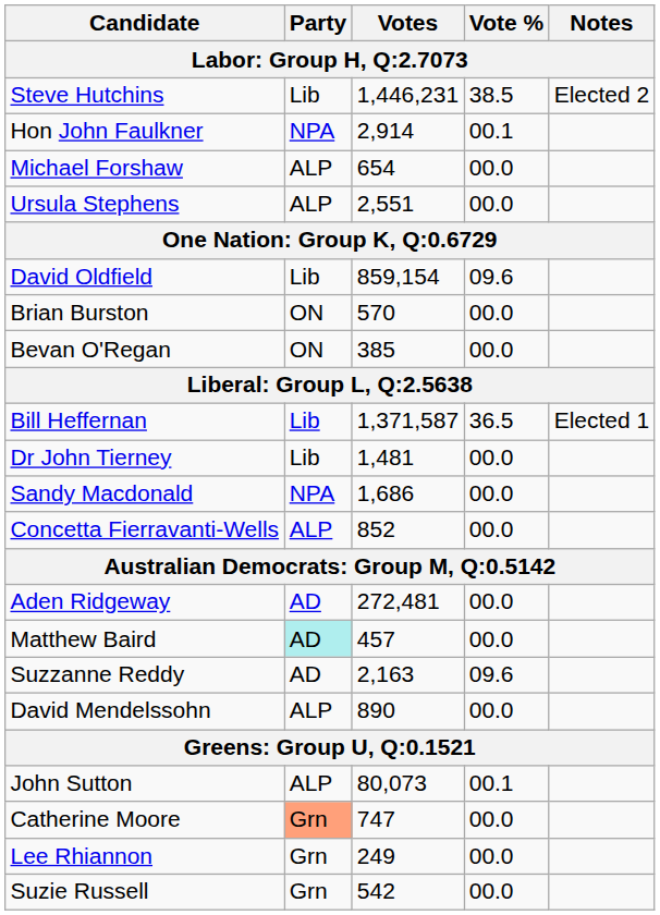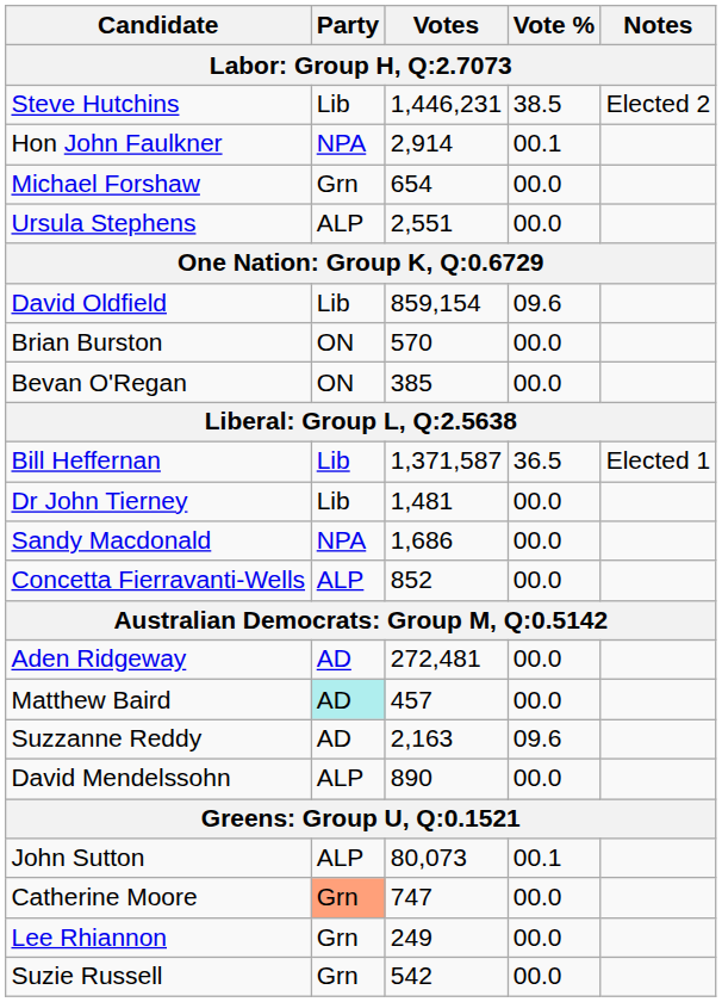 <table class="wikitable">
 <tr>
 <th>Candidate</th>
 <th>Party</th>
 <th>Votes</th>
 <th>Vote %</th>
 <th>Notes</th>
 </tr>
 <tr>
 <th colspan="5">Labor: Group H, Q:2.7073</th>
 </tr>
 <tr>
 <td><a href='#'>Steve Hutchins</a></td>
 <td>Lib</td>
 <td>1,446,231</td>
 <td>38.5</td>
 <td>Elected 2</td>
 </tr>
 <tr>
 <td>Hon <a href='#'>John Faulkner</a></td>
 <td><a href='#'>NPA</a></td>
 <td>2,914</td>
 <td>00.1</td>
 <td></td>
 </tr>
 <tr>
 <td><a href='#'>Michael Forshaw</a></td>
-<td>ALP</td>
+<td>Grn</td>
 <td>654</td>
 <td>00.0</td>
 <td></td>
 </tr>
 <tr>
 <td><a href='#'>Ursula Stephens</a></td>
 <td>ALP</td>
 <td>2,551</td>
 <td>00.0</td>
 <td></td>
 </tr>
 <tr>
 <th colspan="5">One Nation: Group K, Q:0.6729</th>
 </tr>
 <tr>
 <td><a href='#'>David Oldfield</a></td>
 <td>Lib</td>
 <td>859,154</td>
 <td>09.6</td>
 <td></td>
 </tr>
 <tr>
 <td>Brian Burston</td>
 <td>ON</td>
 <td>570</td>
 <td>00.0</td>
 <td></td>
 </tr>
 <tr>
 <td>Bevan O'Regan</td>
 <td>ON</td>
 <td>385</td>
 <td>00.0</td>
 <td></td>
 </tr>
 <tr>
 <th colspan="5">Liberal: Group L, Q:2.5638</th>
 </tr>
 <tr>
 <td><a href='#'>Bill Heffernan</a></td>
 <td><a href='#'>Lib</a></td>
 <td>1,371,587</td>
 <td>36.5</td>
 <td>Elected 1</td>
 </tr>
 <tr>
 <td><a href='#'>Dr John Tierney</a></td>
 <td>Lib</td>
 <td>1,481</td>
 <td>00.0</td>
 <td></td>
 </tr>
 <tr>
 <td><a href='#'>Sandy Macdonald</a></td>
 <td><a href='#'>NPA</a></td>
 <td>1,686</td>
 <td>00.0</td>
 <td></td>
 </tr>
 <tr>
 <td><a href='#'>Concetta Fierravanti-Wells</a></td>
 <td><a href='#'>ALP</a></td>
 <td>852</td>
 <td>00.0</td>
 <td></td>
 </tr>
 <tr>
 <th colspan="5">Australian Democrats: Group M, Q:0.5142</th>
 </tr>
 <tr>
 <td><a href='#'>Aden Ridgeway</a></td>
 <td><a href='#'>AD</a></td>
 <td>272,481</td>
 <td>00.0</td>
 <td></td>
 </tr>
 <tr>
 <td>Matthew Baird</td>
 <td style="background: paleturquoise;">AD</td>
 <td>457</td>
 <td>00.0</td>
 <td></td>
 </tr>
 <tr>
 <td>Suzzanne Reddy</td>
 <td>AD</td>
 <td>2,163</td>
 <td>09.6</td>
 <td></td>
 </tr>
 <tr>
 <td>David Mendelssohn</td>
 <td>ALP</td>
 <td>890</td>
 <td>00.0</td>
 <td></td>
 </tr>
 <tr>
 <th colspan="5">Greens: Group U, Q:0.1521</th>
 </tr>
 <tr>
 <td>John Sutton</td>
 <td>ALP</td>
 <td>80,073</td>
 <td>00.1</td>
 <td></td>
 </tr>
 <tr>
 <td>Catherine Moore</td>
 <td style="background: lightsalmon;">Grn</td>
 <td>747</td>
 <td>00.0</td>
 <td></td>
 </tr>
 <tr>
 <td><a href='#'>Lee Rhiannon</a></td>
 <td>Grn</td>
 <td>249</td>
 <td>00.0</td>
 <td></td>
 </tr>
 <tr>
 <td>Suzie Russell</td>
 <td>Grn</td>
 <td>542</td>
 <td>00.0</td>
 <td></td>
 </tr>
 </table>
